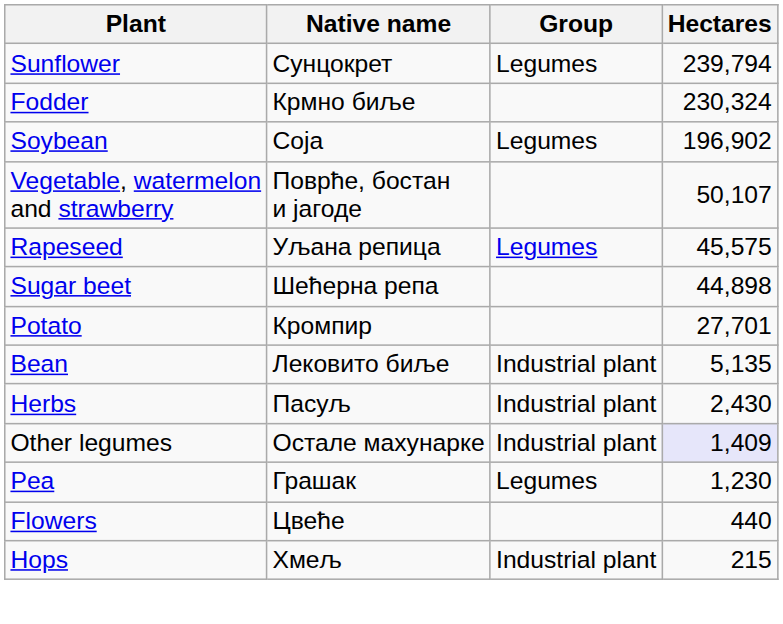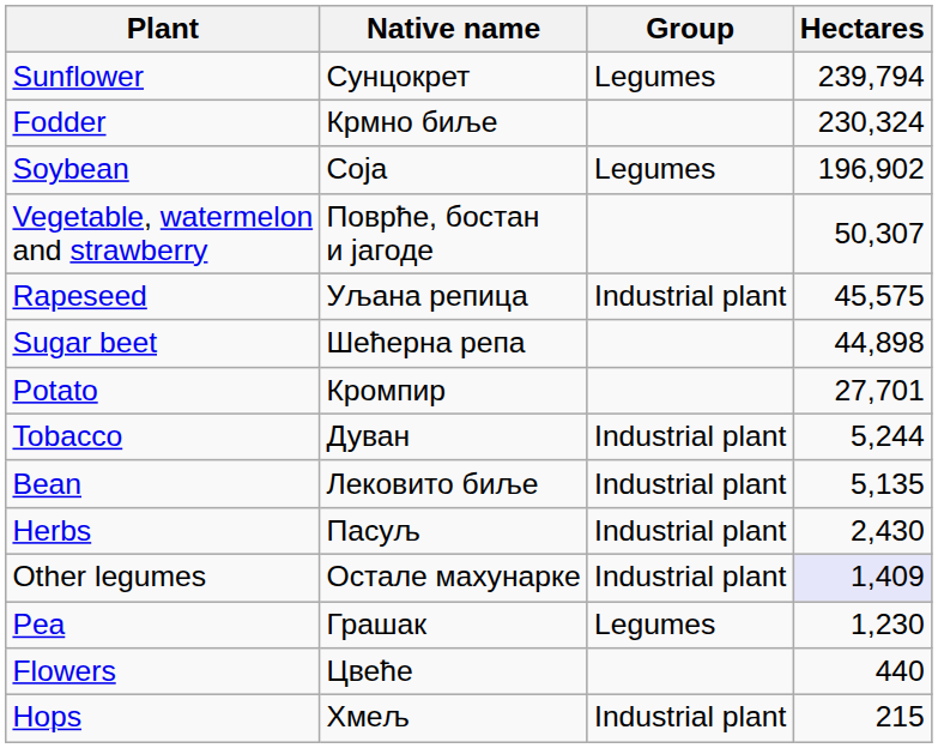 <table class="wikitable sortable">
 <tr>
 <th>Plant</th>
 <th>Native name</th>
 <th>Group</th>
 <th>Hectares</th>
 </tr>
 <tr>
 <td><a href='#'>Sunflower</a></td>
 <td>Сунцокрет</td>
 <td>Legumes</td>
 <td style="text-align:right;">239,794</td>
 </tr>
 <tr>
 <td><a href='#'>Fodder</a></td>
 <td>Крмно биље</td>
 <td></td>
 <td style="text-align:right;">230,324</td>
 </tr>
 <tr>
 <td><a href='#'>Soybean</a></td>
 <td>Соја</td>
 <td>Legumes</td>
 <td style="text-align:right;">196,902</td>
 </tr>
 <tr>
 <td><a href='#'>Vegetable</a>, <a href='#'>watermelon</a><br>and <a href='#'>strawberry</a></td>
 <td>Поврће, бостан<br>и јагоде</td>
 <td></td>
-<td style="text-align:right;">50,107</td>
+<td style="text-align:right;">50,307</td>
 </tr>
 <tr>
 <td><a href='#'>Rapeseed</a></td>
 <td>Уљана репица</td>
-<td><a href='#'>Legumes</a></td>
+<td>Industrial plant</td>
 <td style="text-align:right;">45,575</td>
 </tr>
 <tr>
 <td><a href='#'>Sugar beet</a></td>
 <td>Шећерна репа</td>
 <td></td>
 <td style="text-align:right;">44,898</td>
 </tr>
 <tr>
 <td><a href='#'>Potato</a></td>
 <td>Кромпир</td>
 <td></td>
 <td style="text-align:right;">27,701</td>
+</tr>
+<tr>
+<td><a href='#'>Tobacco</a></td>
+<td>Дуван</td>
+<td>Industrial plant</td>
+<td style="text-align:right;">5,244</td>
 </tr>
 <tr>
 <td><a href='#'>Bean</a></td>
 <td>Лековито биље</td>
 <td>Industrial plant</td>
 <td style="text-align:right;">5,135</td>
 </tr>
 <tr>
 <td><a href='#'>Herbs</a></td>
 <td>Пасуљ</td>
 <td>Industrial plant</td>
 <td style="text-align:right;">2,430</td>
 </tr>
 <tr>
 <td>Other legumes</td>
 <td>Остале махунарке</td>
 <td>Industrial plant</td>
 <td style="background: lavender; text-align:right;">1,409</td>
 </tr>
 <tr>
 <td><a href='#'>Pea</a></td>
 <td>Грашак</td>
 <td>Legumes</td>
 <td style="text-align:right;">1,230</td>
 </tr>
 <tr>
 <td><a href='#'>Flowers</a></td>
 <td>Цвеће</td>
 <td></td>
 <td style="text-align:right;">440</td>
 </tr>
 <tr>
 <td><a href='#'>Hops</a></td>
 <td>Хмељ</td>
 <td>Industrial plant</td>
 <td style="text-align:right;">215</td>
 </tr>
 </table>
